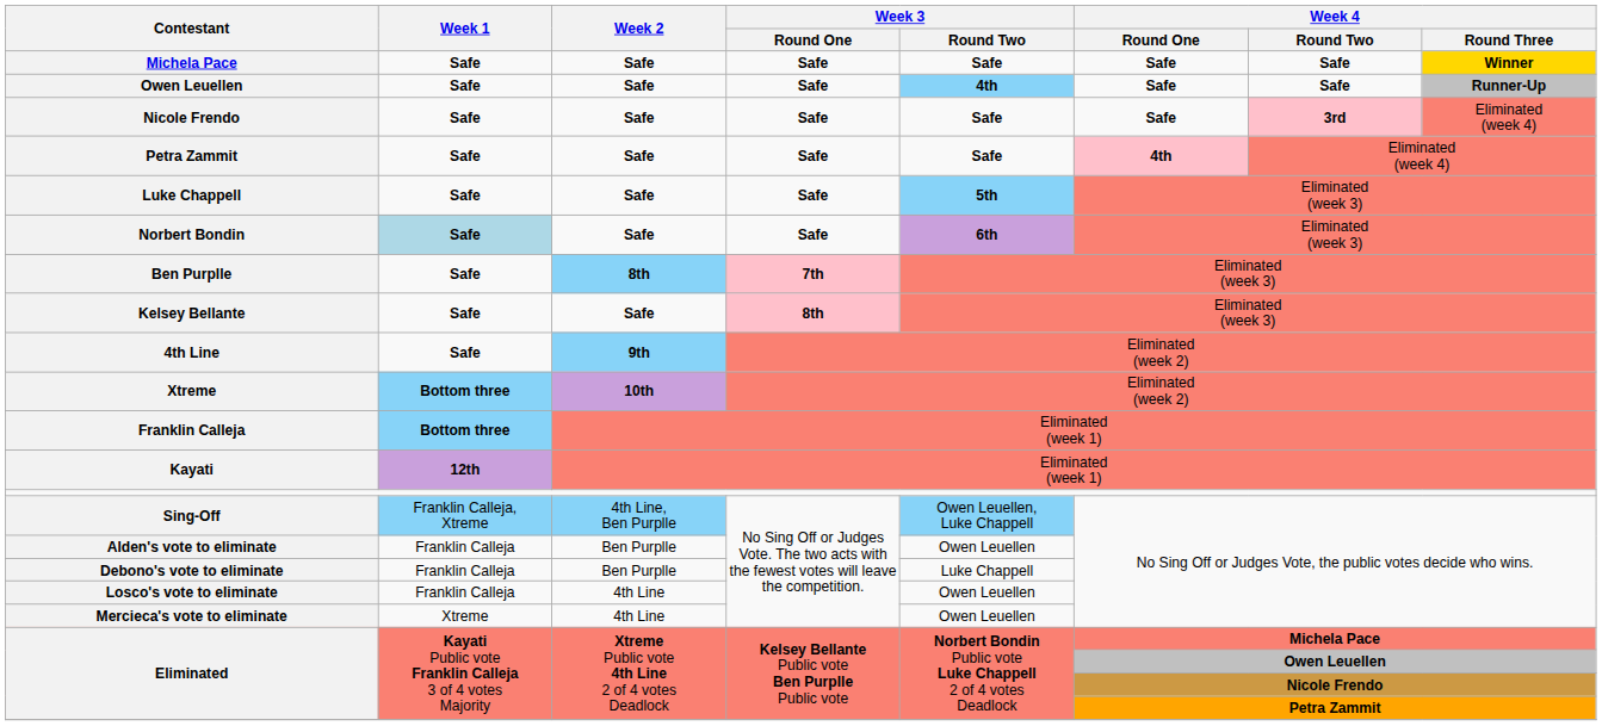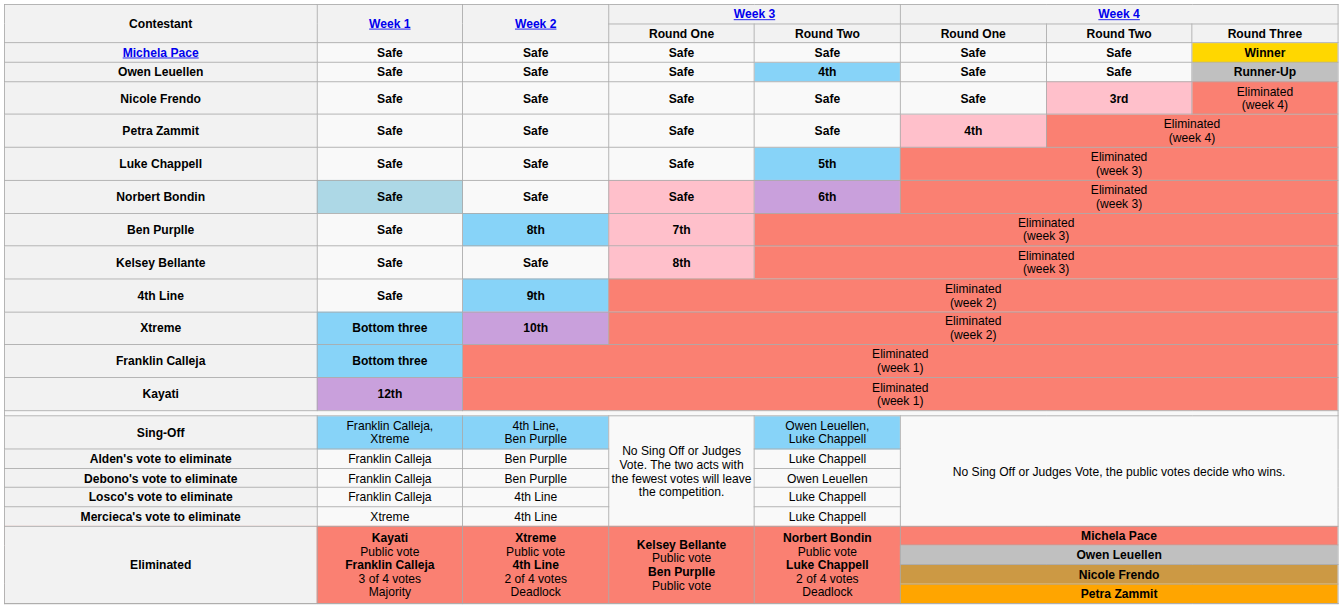 <table class="wikitable" style="text-align:center; font-size:89%">
 <tr>
 <th style="width:15%" rowspan="2" scope="col">Contestant</th>
 <th style="width:7%" rowspan="2" scope="col"><a href='#'>Week 1</a></th>
 <th style="width:7%" rowspan="2" scope="col"><a href='#'>Week 2</a></th>
 <th style="width:7%" colspan="2" scope="col"><a href='#'>Week 3</a></th>
 <th style="width:7%" colspan="3" scope="col"><a href='#'>Week 4</a></th>
 </tr>
 <tr>
 <th style="width:7%">Round One</th>
 <th style="width:7%">Round Two</th>
 <th style="width:7%">Round One</th>
 <th style="width:7%">Round Two</th>
 <th style="width:7%">Round Three</th>
 </tr>
 <tr>
 <th scope="row"><a href='#'>Michela Pace</a></th>
 <td><strong>Safe</strong></td>
 <td><strong>Safe</strong></td>
 <td><strong>Safe</strong></td>
 <td><strong>Safe</strong></td>
 <td><strong>Safe</strong></td>
 <td><strong>Safe</strong></td>
 <td style="background:gold"><strong>Winner</strong></td>
 </tr>
 <tr>
 <th scope="row">Owen Leuellen</th>
 <td><strong>Safe</strong></td>
 <td><strong>Safe</strong></td>
 <td><strong>Safe</strong></td>
 <td style="background:#87D3F8"><strong>4th</strong></td>
 <td><strong>Safe</strong></td>
 <td><strong>Safe</strong></td>
 <td style="background:silver"><strong>Runner-Up</strong></td>
 </tr>
 <tr>
 <th scope="row">Nicole Frendo</th>
 <td><strong>Safe</strong></td>
 <td><strong>Safe</strong></td>
 <td><strong>Safe</strong></td>
 <td><strong>Safe</strong></td>
 <td><strong>Safe</strong></td>
 <td style="background:pink"><strong>3rd</strong></td>
 <td style="background:salmon;">Eliminated<br>(week 4)</td>
 </tr>
 <tr>
 <th scope="row">Petra Zammit</th>
 <td><strong>Safe</strong></td>
 <td><strong>Safe</strong></td>
 <td><strong>Safe</strong></td>
 <td><strong>Safe</strong></td>
 <td style="background:pink"><strong>4th</strong></td>
 <td colspan="2" style="background:salmon;">Eliminated<br>(week 4)</td>
 </tr>
 <tr>
 <th scope="row">Luke Chappell</th>
 <td><strong>Safe</strong></td>
 <td><strong>Safe</strong></td>
 <td><strong>Safe</strong></td>
 <td style="background:#87D3F8"><strong>5th</strong></td>
 <td colspan="3" style="background:salmon;">Eliminated<br>(week 3)</td>
 </tr>
 <tr>
 <th scope="row">Norbert Bondin</th>
 <td style="background: lightblue;"><strong>Safe</strong></td>
 <td><strong>Safe</strong></td>
-<td><strong>Safe</strong></td>
+<td style="background: pink;"><strong>Safe</strong></td>
 <td style="background:#C9A0DC;"><strong>6th</strong></td>
 <td colspan="3" style="background:salmon;">Eliminated<br>(week 3)</td>
 </tr>
 <tr>
 <th scope="row">Ben Purplle</th>
 <td><strong>Safe</strong></td>
 <td style="background:#87D3F8"><strong>8th</strong></td>
 <td style="background:pink"><strong>7th</strong></td>
 <td colspan="4" style="background:salmon;">Eliminated<br>(week 3)</td>
 </tr>
 <tr>
 <th scope="row">Kelsey Bellante</th>
 <td><strong>Safe</strong></td>
 <td><strong>Safe</strong></td>
 <td style="background:pink"><strong>8th</strong></td>
 <td colspan="4" style="background:salmon;">Eliminated<br>(week 3)</td>
 </tr>
 <tr>
 <th scope="row">4th Line</th>
 <td><strong>Safe</strong></td>
 <td style="background:#87D3F8"><strong>9th</strong></td>
 <td colspan="5" style="background:salmon;">Eliminated<br>(week 2)</td>
 </tr>
 <tr>
 <th scope="row">Xtreme</th>
 <td style="background:#87D3F8"><strong>Bottom three</strong></td>
 <td style="background:#C9A0DC;"><strong>10th</strong></td>
 <td colspan="5" style="background:salmon;">Eliminated<br>(week 2)</td>
 </tr>
 <tr>
 <th scope="row">Franklin Calleja</th>
 <td style="background:#87D3F8"><strong>Bottom three</strong></td>
 <td colspan="6" style="background:salmon;">Eliminated<br>(week 1)</td>
 </tr>
 <tr>
 <th scope="row">Kayati</th>
 <td style="background:#C9A0DC;"><strong>12th</strong></td>
 <td colspan="6" style="background:salmon;">Eliminated<br>(week 1)</td>
 </tr>
 <tr>
 <td colspan="8"></td>
 </tr>
 <tr>
 <th scope="row">Sing-Off</th>
 <td style="background:#87D3F8">Franklin Calleja,<br>Xtreme</td>
 <td style="background:#87D3F8">4th Line,<br>Ben Purplle</td>
 <td rowspan=5>No Sing Off or Judges Vote. The two acts with the fewest votes will leave the competition.</td>
 <td style="background:#87D3F8">Owen Leuellen,<br>Luke Chappell</td>
 <td colspan=3 rowspan=5>No Sing Off or Judges Vote, the public votes decide who wins.</td>
 </tr>
 <tr>
 <th scope="row">Alden's vote to eliminate</th>
 <td>Franklin Calleja</td>
 <td>Ben Purplle</td>
-<td>Owen Leuellen</td>
+<td>Luke Chappell</td>
 </tr>
 <tr>
 <th scope="row">Debono's vote to eliminate</th>
 <td>Franklin Calleja</td>
 <td>Ben Purplle</td>
-<td>Luke Chappell</td>
+<td>Owen Leuellen</td>
 </tr>
 <tr>
 <th scope="row">Losco's vote to eliminate</th>
 <td>Franklin Calleja</td>
 <td>4th Line</td>
-<td>Owen Leuellen</td>
+<td>Luke Chappell</td>
 </tr>
 <tr>
 <th scope="row">Mercieca's vote to eliminate</th>
 <td>Xtreme</td>
 <td>4th Line</td>
-<td>Owen Leuellen</td>
+<td>Luke Chappell</td>
 </tr>
 <tr style="background:#FA8072;">
 <th scope="row" rowspan="4">Eliminated</th>
 <td style="background:#FA8072" rowspan="4"><strong>Kayati</strong><br>Public vote<br><strong>Franklin Calleja</strong><br>3 of 4 votes<br>Majority</td>
 <td style="background:#FA8072" rowspan="4"><strong>Xtreme</strong><br>Public vote<br><strong>4th Line</strong><br>2 of 4 votes<br>Deadlock</td>
 <td style="background:#FA8072" rowspan="4"><strong>Kelsey Bellante</strong><br>Public vote <br><strong>Ben Purplle</strong><br>Public vote</td>
 <td style="background:#FA8072" rowspan="4"><strong>Norbert Bondin</strong><br>Public vote<br><strong>Luke Chappell</strong><br>2 of 4 votes<br>Deadlock</td>
 <td style="width:7%" colspan="3" style="background:gold;"><strong>Michela Pace</strong></td>
 </tr>
 <tr>
 <td style="background:silver" colspan="3"><strong>Owen Leuellen</strong></td>
 </tr>
 <tr>
 <td style="background:#c94" colspan="3"><strong>Nicole Frendo</strong></td>
 </tr>
 <tr>
 <td style="background:orange" colspan="3"><strong>Petra Zammit</strong></td>
 </tr>
 <tr>
 </tr>
 </table>
